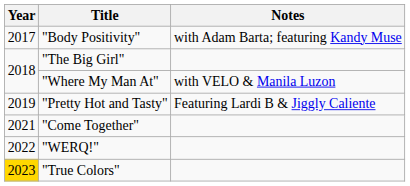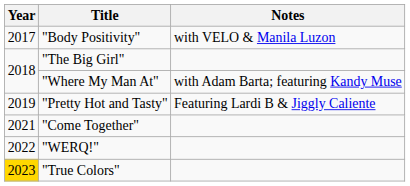 <table class="wikitable plainrowheaders sortable">
 <tr>
 <th scope="col">Year</th>
 <th scope="col">Title</th>
 <th scope="col">Notes</th>
 </tr>
 <tr>
 <td>2017</td>
 <td scope="row">"Body Positivity"</td>
-<td>with Adam Barta; featuring <a href='#'>Kandy Muse</a></td>
+<td>with VELO & <a href='#'>Manila Luzon</a></td>
 </tr>
 <tr>
 <td rowspan="2">2018</td>
 <td scope="row">"The Big Girl"</td>
 <td></td>
 </tr>
 <tr>
 <td scope="row">"Where My Man At"</td>
-<td>with VELO & <a href='#'>Manila Luzon</a></td>
+<td>with Adam Barta; featuring <a href='#'>Kandy Muse</a></td>
 </tr>
 <tr>
 <td>2019</td>
 <td scope="row">"Pretty Hot and Tasty"</td>
 <td>Featuring Lardi B & <a href='#'>Jiggly Caliente</a></td>
 </tr>
 <tr>
 <td>2021</td>
 <td scope="row">"Come Together"</td>
 <td></td>
 </tr>
 <tr>
 <td>2022</td>
 <td scope="row">"WERQ!"</td>
 <td></td>
 </tr>
 <tr>
 <td style="background: gold;">2023</td>
 <td scope="row">"True Colors"</td>
 <td></td>
 </tr>
 </table>
